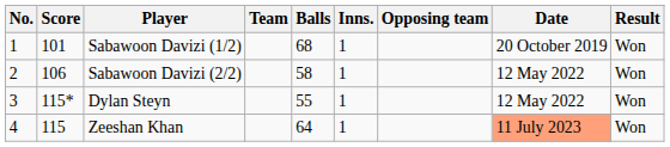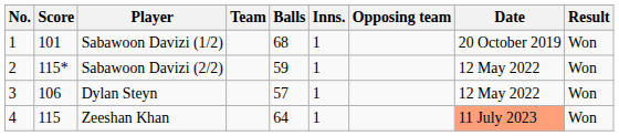 <table class="wikitable sortable" style="font-size:95%">
 <tr>
 <th>No.</th>
 <th>Score</th>
 <th>Player</th>
 <th>Team</th>
 <th>Balls</th>
 <th>Inns.</th>
 <th>Opposing team</th>
 <th>Date</th>
 <th>Result</th>
 </tr>
 <tr>
 <td>1</td>
 <td>101</td>
 <td>Sabawoon Davizi (1/2)</td>
 <td></td>
 <td>68</td>
 <td>1</td>
 <td></td>
 <td>20 October 2019</td>
 <td>Won</td>
 </tr>
 <tr>
 <td>2</td>
-<td>106</td>
+<td>115*</td>
 <td>Sabawoon Davizi (2/2)</td>
 <td></td>
-<td>58</td>
+<td>59</td>
 <td>1</td>
 <td></td>
 <td>12 May 2022</td>
 <td>Won</td>
 </tr>
 <tr>
 <td>3</td>
-<td>115*</td>
+<td>106</td>
 <td>Dylan Steyn</td>
 <td></td>
-<td>55</td>
+<td>57</td>
 <td>1</td>
 <td></td>
 <td>12 May 2022</td>
 <td>Won</td>
 </tr>
 <tr>
 <td>4</td>
 <td>115</td>
 <td>Zeeshan Khan</td>
 <td></td>
 <td>64</td>
 <td>1</td>
 <td></td>
 <td style="background: lightsalmon;">11 July 2023</td>
 <td>Won</td>
 </tr>
 </table>
